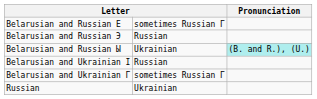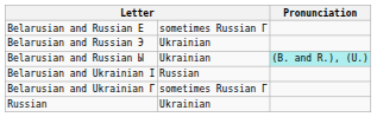 <table class="wikitable">
 <tr>
 <th colspan="2">Letter</th>
 <th>Pronunciation</th>
 </tr>
 <tr>
 <td>Belarusian and Russian Е</td>
 <td>sometimes Russian Г</td>
 <td></td>
 </tr>
 <tr>
 <td>Belarusian and Russian Э</td>
-<td>Russian </td>
+<td>Ukrainian </td>
 <td></td>
 </tr>
 <tr>
 <td>Belarusian and Russian Ы</td>
 <td>Ukrainian </td>
 <td style="background: paleturquoise;"> (B. and R.),  (U.)</td>
 </tr>
 <tr>
 <td>Belarusian and Ukrainian І</td>
 <td>Russian </td>
 <td></td>
 </tr>
 <tr>
 <td>Belarusian and Ukrainian Г</td>
 <td>sometimes Russian Г</td>
 <td></td>
 </tr>
 <tr>
 <td>Russian </td>
 <td>Ukrainian </td>
 <td></td>
 </tr>
 </table>
